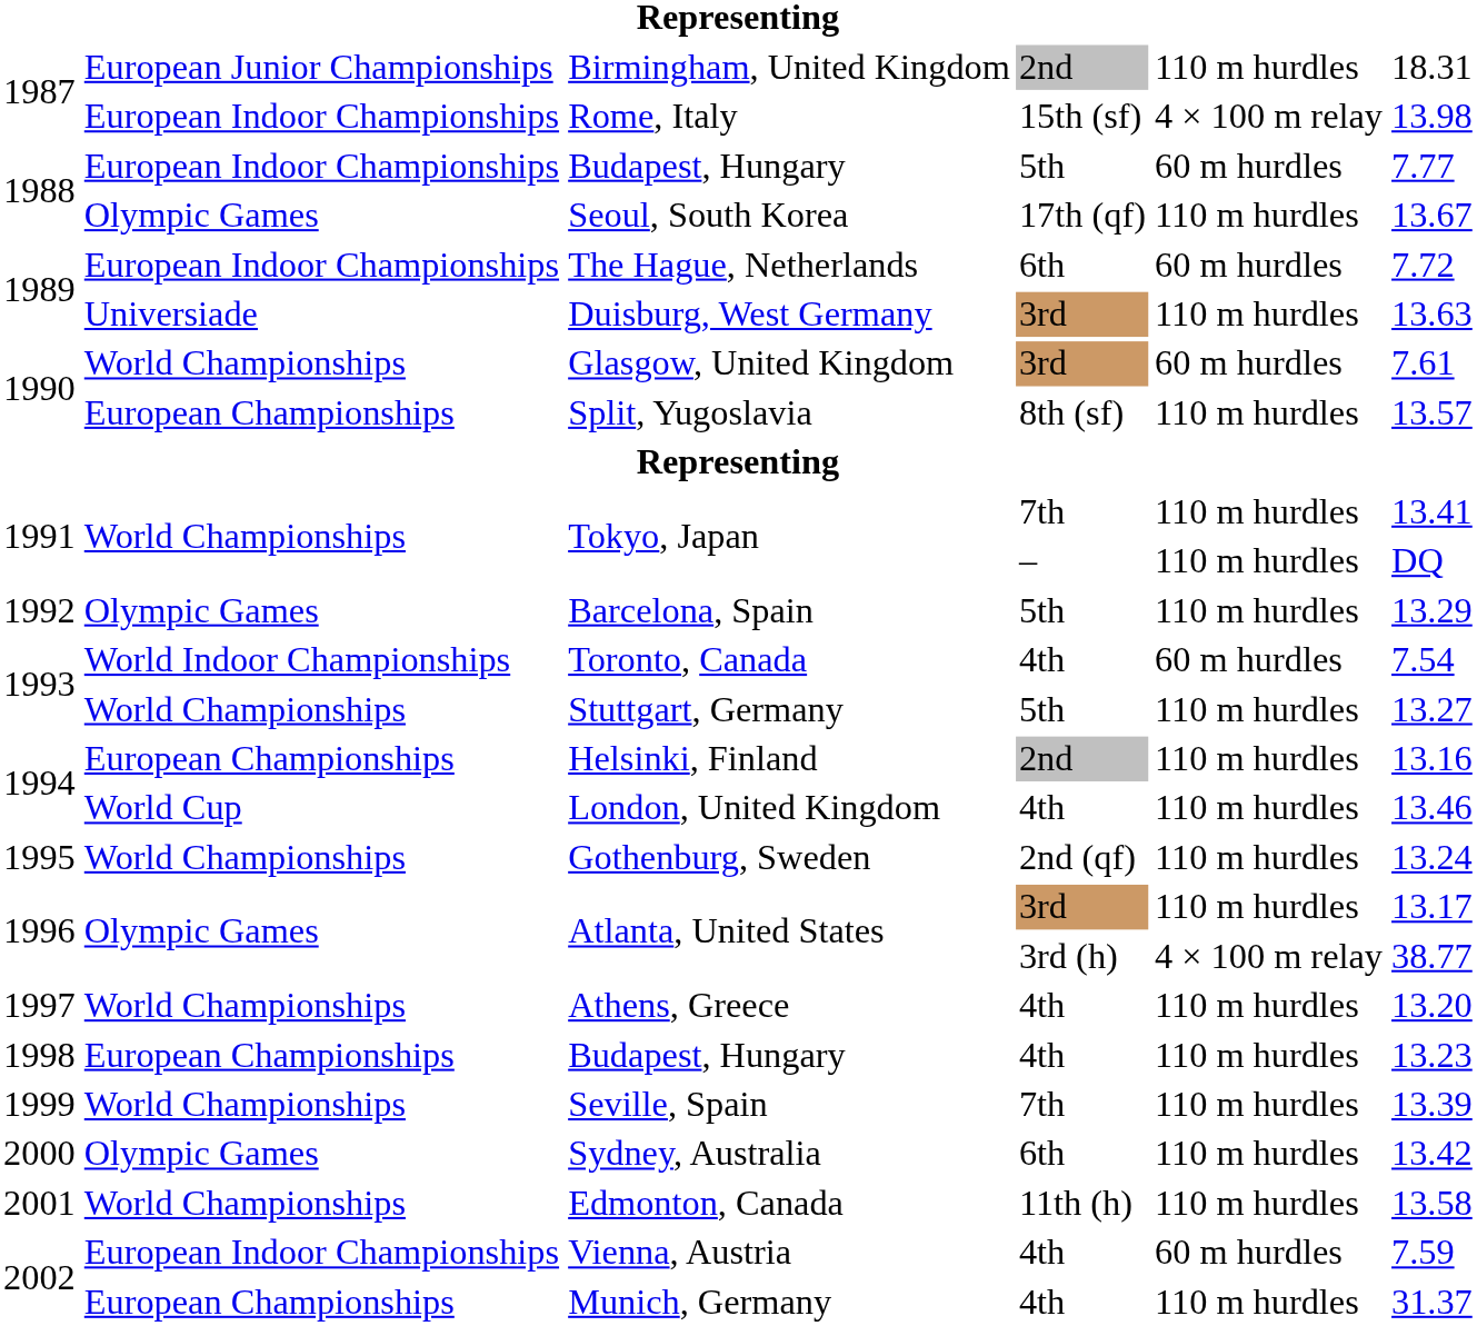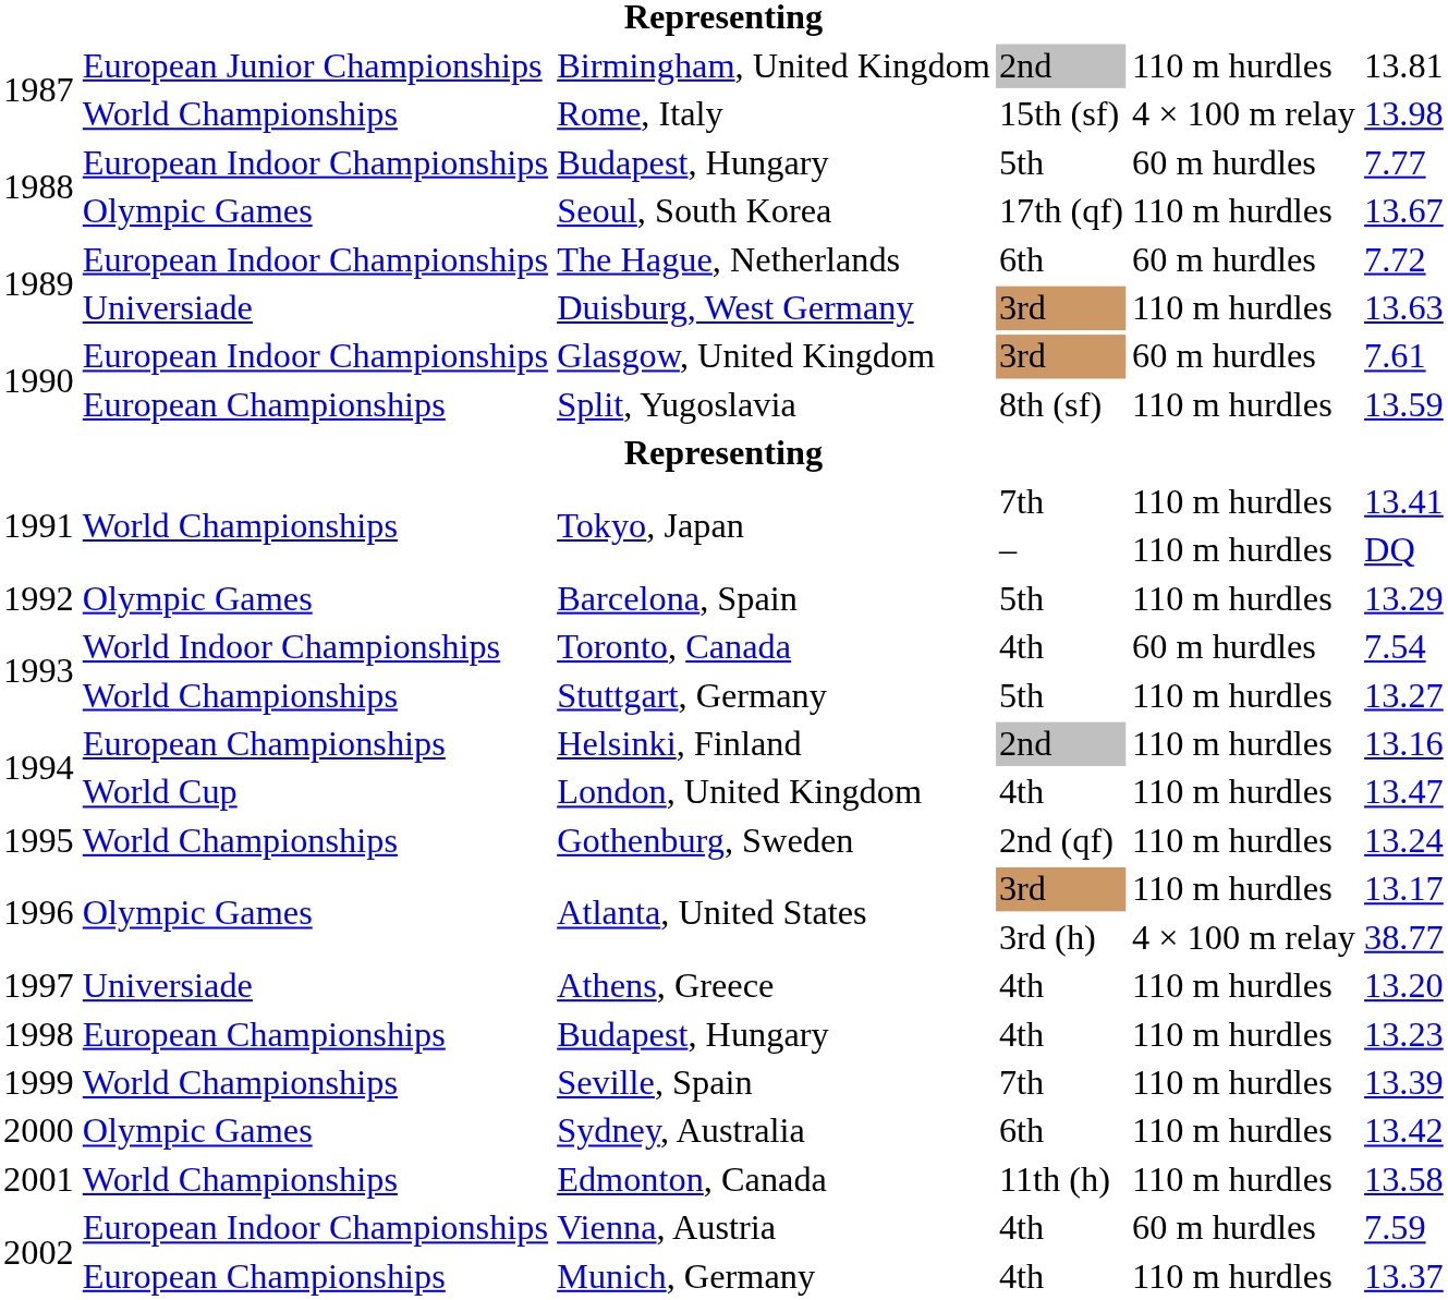 <table>
 <tr>
 <th colspan="6">Representing </th>
 </tr>
 <tr>
 <td rowspan=2>1987</td>
 <td><a href='#'>European Junior Championships</a></td>
 <td><a href='#'>Birmingham</a>, United Kingdom</td>
 <td bgcolor=silver>2nd</td>
 <td>110 m hurdles</td>
-<td>18.31</td>
+<td>13.81</td>
 </tr>
 <tr>
-<td><a href='#'>European Indoor Championships</a></td>
+<td><a href='#'>World Championships</a></td>
 <td><a href='#'>Rome</a>, Italy</td>
 <td>15th (sf)</td>
 <td>4 × 100 m relay</td>
 <td><a href='#'>13.98</a></td>
 </tr>
 <tr>
 <td rowspan=2>1988</td>
 <td><a href='#'>European Indoor Championships</a></td>
 <td><a href='#'>Budapest</a>, Hungary</td>
 <td>5th</td>
 <td>60 m hurdles</td>
 <td><a href='#'>7.77</a></td>
 </tr>
 <tr>
 <td><a href='#'>Olympic Games</a></td>
 <td><a href='#'>Seoul</a>, South Korea</td>
 <td>17th (qf)</td>
 <td>110 m hurdles</td>
 <td><a href='#'>13.67</a></td>
 </tr>
 <tr>
 <td rowspan=2>1989</td>
 <td><a href='#'>European Indoor Championships</a></td>
 <td><a href='#'>The Hague</a>, Netherlands</td>
 <td>6th</td>
 <td>60 m hurdles</td>
 <td><a href='#'>7.72</a></td>
 </tr>
 <tr>
 <td><a href='#'>Universiade</a></td>
 <td><a href='#'>Duisburg, West Germany</a></td>
 <td bgcolor=CC9966>3rd</td>
 <td>110 m hurdles</td>
 <td><a href='#'>13.63</a></td>
 </tr>
 <tr>
 <td rowspan=2>1990</td>
-<td><a href='#'>World Championships</a></td>
+<td><a href='#'>European Indoor Championships</a></td>
 <td><a href='#'>Glasgow</a>, United Kingdom</td>
 <td bgcolor=CC9966>3rd</td>
 <td>60 m hurdles</td>
 <td><a href='#'>7.61</a></td>
 </tr>
 <tr>
 <td><a href='#'>European Championships</a></td>
 <td><a href='#'>Split</a>, Yugoslavia</td>
 <td>8th (sf)</td>
 <td>110 m hurdles</td>
-<td><a href='#'>13.57</a></td>
+<td><a href='#'>13.59</a></td>
 </tr>
 <tr>
 <th colspan="6">Representing </th>
 </tr>
 <tr>
 <td rowspan=2>1991</td>
 <td rowspan=2><a href='#'>World Championships</a></td>
 <td rowspan=2><a href='#'>Tokyo</a>, Japan</td>
 <td>7th</td>
 <td>110 m hurdles</td>
 <td><a href='#'>13.41</a></td>
 </tr>
 <tr>
 <td>–</td>
 <td>110 m hurdles</td>
 <td><a href='#'>DQ</a></td>
 </tr>
 <tr>
 <td>1992</td>
 <td><a href='#'>Olympic Games</a></td>
 <td><a href='#'>Barcelona</a>, Spain</td>
 <td>5th</td>
 <td>110 m hurdles</td>
 <td><a href='#'>13.29</a></td>
 </tr>
 <tr>
 <td rowspan=2>1993</td>
 <td><a href='#'>World Indoor Championships</a></td>
 <td><a href='#'>Toronto</a>, <a href='#'>Canada</a></td>
 <td>4th</td>
 <td>60 m hurdles</td>
 <td><a href='#'>7.54</a></td>
 </tr>
 <tr>
 <td><a href='#'>World Championships</a></td>
 <td><a href='#'>Stuttgart</a>, Germany</td>
 <td>5th</td>
 <td>110 m hurdles</td>
 <td><a href='#'>13.27</a></td>
 </tr>
 <tr>
 <td rowspan=2>1994</td>
 <td><a href='#'>European Championships</a></td>
 <td><a href='#'>Helsinki</a>, Finland</td>
 <td bgcolor="silver">2nd</td>
 <td>110 m hurdles</td>
 <td><a href='#'>13.16</a></td>
 </tr>
 <tr>
 <td><a href='#'>World Cup</a></td>
 <td><a href='#'>London</a>, United Kingdom</td>
 <td>4th</td>
 <td>110 m hurdles</td>
-<td><a href='#'>13.46</a></td>
+<td><a href='#'>13.47</a></td>
 </tr>
 <tr>
 <td>1995</td>
 <td><a href='#'>World Championships</a></td>
 <td><a href='#'>Gothenburg</a>, Sweden</td>
 <td>2nd (qf)</td>
 <td>110 m hurdles</td>
 <td><a href='#'>13.24</a></td>
 </tr>
 <tr>
 <td rowspan=2>1996</td>
 <td rowspan=2><a href='#'>Olympic Games</a></td>
 <td rowspan=2><a href='#'>Atlanta</a>, United States</td>
 <td bgcolor=CC9966>3rd</td>
 <td>110 m hurdles</td>
 <td><a href='#'>13.17</a></td>
 </tr>
 <tr>
 <td>3rd (h)</td>
 <td>4 × 100 m relay</td>
 <td><a href='#'>38.77</a></td>
 </tr>
 <tr>
 <td>1997</td>
-<td><a href='#'>World Championships</a></td>
+<td><a href='#'>Universiade</a></td>
 <td><a href='#'>Athens</a>, Greece</td>
 <td>4th</td>
 <td>110 m hurdles</td>
 <td><a href='#'>13.20</a></td>
 </tr>
 <tr>
 <td>1998</td>
 <td><a href='#'>European Championships</a></td>
 <td><a href='#'>Budapest</a>, Hungary</td>
 <td>4th</td>
 <td>110 m hurdles</td>
 <td><a href='#'>13.23</a></td>
 </tr>
 <tr>
 <td>1999</td>
 <td><a href='#'>World Championships</a></td>
 <td><a href='#'>Seville</a>, Spain</td>
 <td>7th</td>
 <td>110 m hurdles</td>
 <td><a href='#'>13.39</a></td>
 </tr>
 <tr>
 <td>2000</td>
 <td><a href='#'>Olympic Games</a></td>
 <td><a href='#'>Sydney</a>, Australia</td>
 <td>6th</td>
 <td>110 m hurdles</td>
 <td><a href='#'>13.42</a></td>
 </tr>
 <tr>
 <td>2001</td>
 <td><a href='#'>World Championships</a></td>
 <td><a href='#'>Edmonton</a>, Canada</td>
 <td>11th (h)</td>
 <td>110 m hurdles</td>
 <td><a href='#'>13.58</a></td>
 </tr>
 <tr>
 <td rowspan=2>2002</td>
 <td><a href='#'>European Indoor Championships</a></td>
 <td><a href='#'>Vienna</a>, Austria</td>
 <td>4th</td>
 <td>60 m hurdles</td>
 <td><a href='#'>7.59</a></td>
 </tr>
 <tr>
 <td><a href='#'>European Championships</a></td>
 <td><a href='#'>Munich</a>, Germany</td>
 <td>4th</td>
 <td>110 m hurdles</td>
-<td><a href='#'>31.37</a></td>
+<td><a href='#'>13.37</a></td>
 </tr>
 </table>
